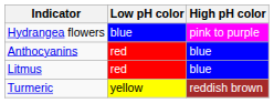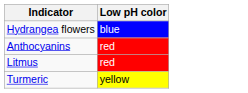 <table class="wikitable">
 <tr>
 <th>Indicator</th>
 <th>Low pH color</th>
-<th>High pH color</th>
 </tr>
 <tr>
 <td><a href='#'>Hydrangea</a> flowers</td>
 <td style="background:blue; color:white">blue</td>
-<td style="background:fuchsia; color:white">pink to purple</td>
 </tr>
 <tr>
 <td><a href='#'>Anthocyanins</a></td>
 <td style="background:red; color:white">red</td>
-<td style="background:blue; color:white">blue</td>
 </tr>
 <tr>
 <td><a href='#'>Litmus</a></td>
 <td style="background:red; color:white">red</td>
-<td style="background:blue; color:white">blue</td>
 </tr>
 <tr>
 <td><a href='#'>Turmeric</a></td>
 <td style="background:yellow">yellow</td>
-<td style="background:brown; color:white">reddish brown</td>
 </tr>
 </table>
